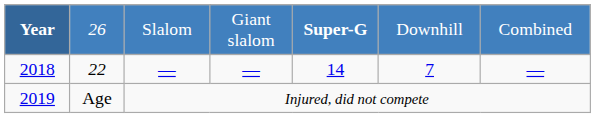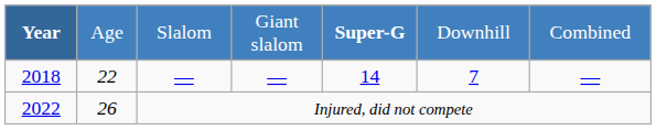 <table class="wikitable" style="font-size:95%; text-align:center; border:grey solid 1px; border-collapse:collapse;" width="40%">
 <tr style="background-color:#369; color:white;">
 <td rowspan="2" colspan="1" width="4%"><strong>Year</strong></td>
 </tr>
 <tr style="background-color:#4180be; color:white;">
-<td><em>26</em></td>
+<td width="3%">Age</td>
 <td width="5%">Slalom</td>
 <td width="5%">Giant<br>slalom</td>
 <td width="5%"><strong>Super-G</strong></td>
 <td width="5%">Downhill</td>
 <td width="5%">Combined</td>
 </tr>
 <tr style="background-color:#8CB2D8; color:white;">
 </tr>
 <tr>
 <td><a href='#'>2018</a></td>
 <td><em>22</em></td>
 <td><a href='#'>—</a></td>
 <td><a href='#'>—</a></td>
 <td><a href='#'>14</a></td>
 <td><a href='#'>7</a></td>
 <td><a href='#'>—</a></td>
 </tr>
 <tr>
-<td><a href='#'>2019</a></td>
-<td width="3%">Age</td>
+<td><a href='#'>2022</a></td>
+<td><em>26</em></td>
 <td colspan=5><em><small>Injured, did not compete</small></em></td>
 </tr>
 </table>
